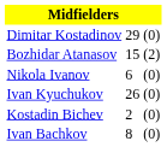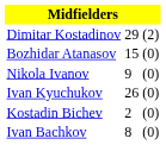 <table class="toccolours" border="0" cellpadding="2" cellspacing="0" align="left" style="margin:0.5em;">
 <tr>
 <th colspan="4" align="center" bgcolor="#FFFF00"><span>Midfielders</span></th>
 </tr>
 <tr>
 <td> <a href='#'>Dimitar Kostadinov</a></td>
 <td>29</td>
-<td>(0)</td>
+<td>(2)</td>
 </tr>
 <tr>
 <td> <a href='#'>Bozhidar Atanasov</a></td>
 <td>15</td>
-<td>(2)</td>
+<td>(0)</td>
 </tr>
 <tr>
 <td> <a href='#'>Nikola Ivanov</a></td>
-<td>6</td>
+<td>9</td>
 <td>(0)</td>
 </tr>
 <tr>
 <td> <a href='#'>Ivan Kyuchukov</a></td>
 <td>26</td>
 <td>(0)</td>
 </tr>
 <tr>
 <td> <a href='#'>Kostadin Bichev</a></td>
 <td>2</td>
 <td>(0)</td>
 </tr>
 <tr>
 <td> <a href='#'>Ivan Bachkov</a></td>
 <td>8</td>
 <td>(0)</td>
 </tr>
 <tr>
 </tr>
 </table>
